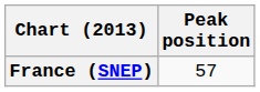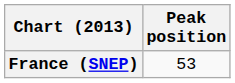 <table class="wikitable sortable plainrowheaders">
 <tr>
 <th scope="col">Chart (2013)</th>
 <th scope="col">Peak<br>position</th>
 </tr>
 <tr>
 <th scope="row">France (<a href='#'>SNEP</a>)</th>
-<td style="text-align:center;">57</td>
+<td style="text-align:center;">53</td>
 </tr>
 </table>
